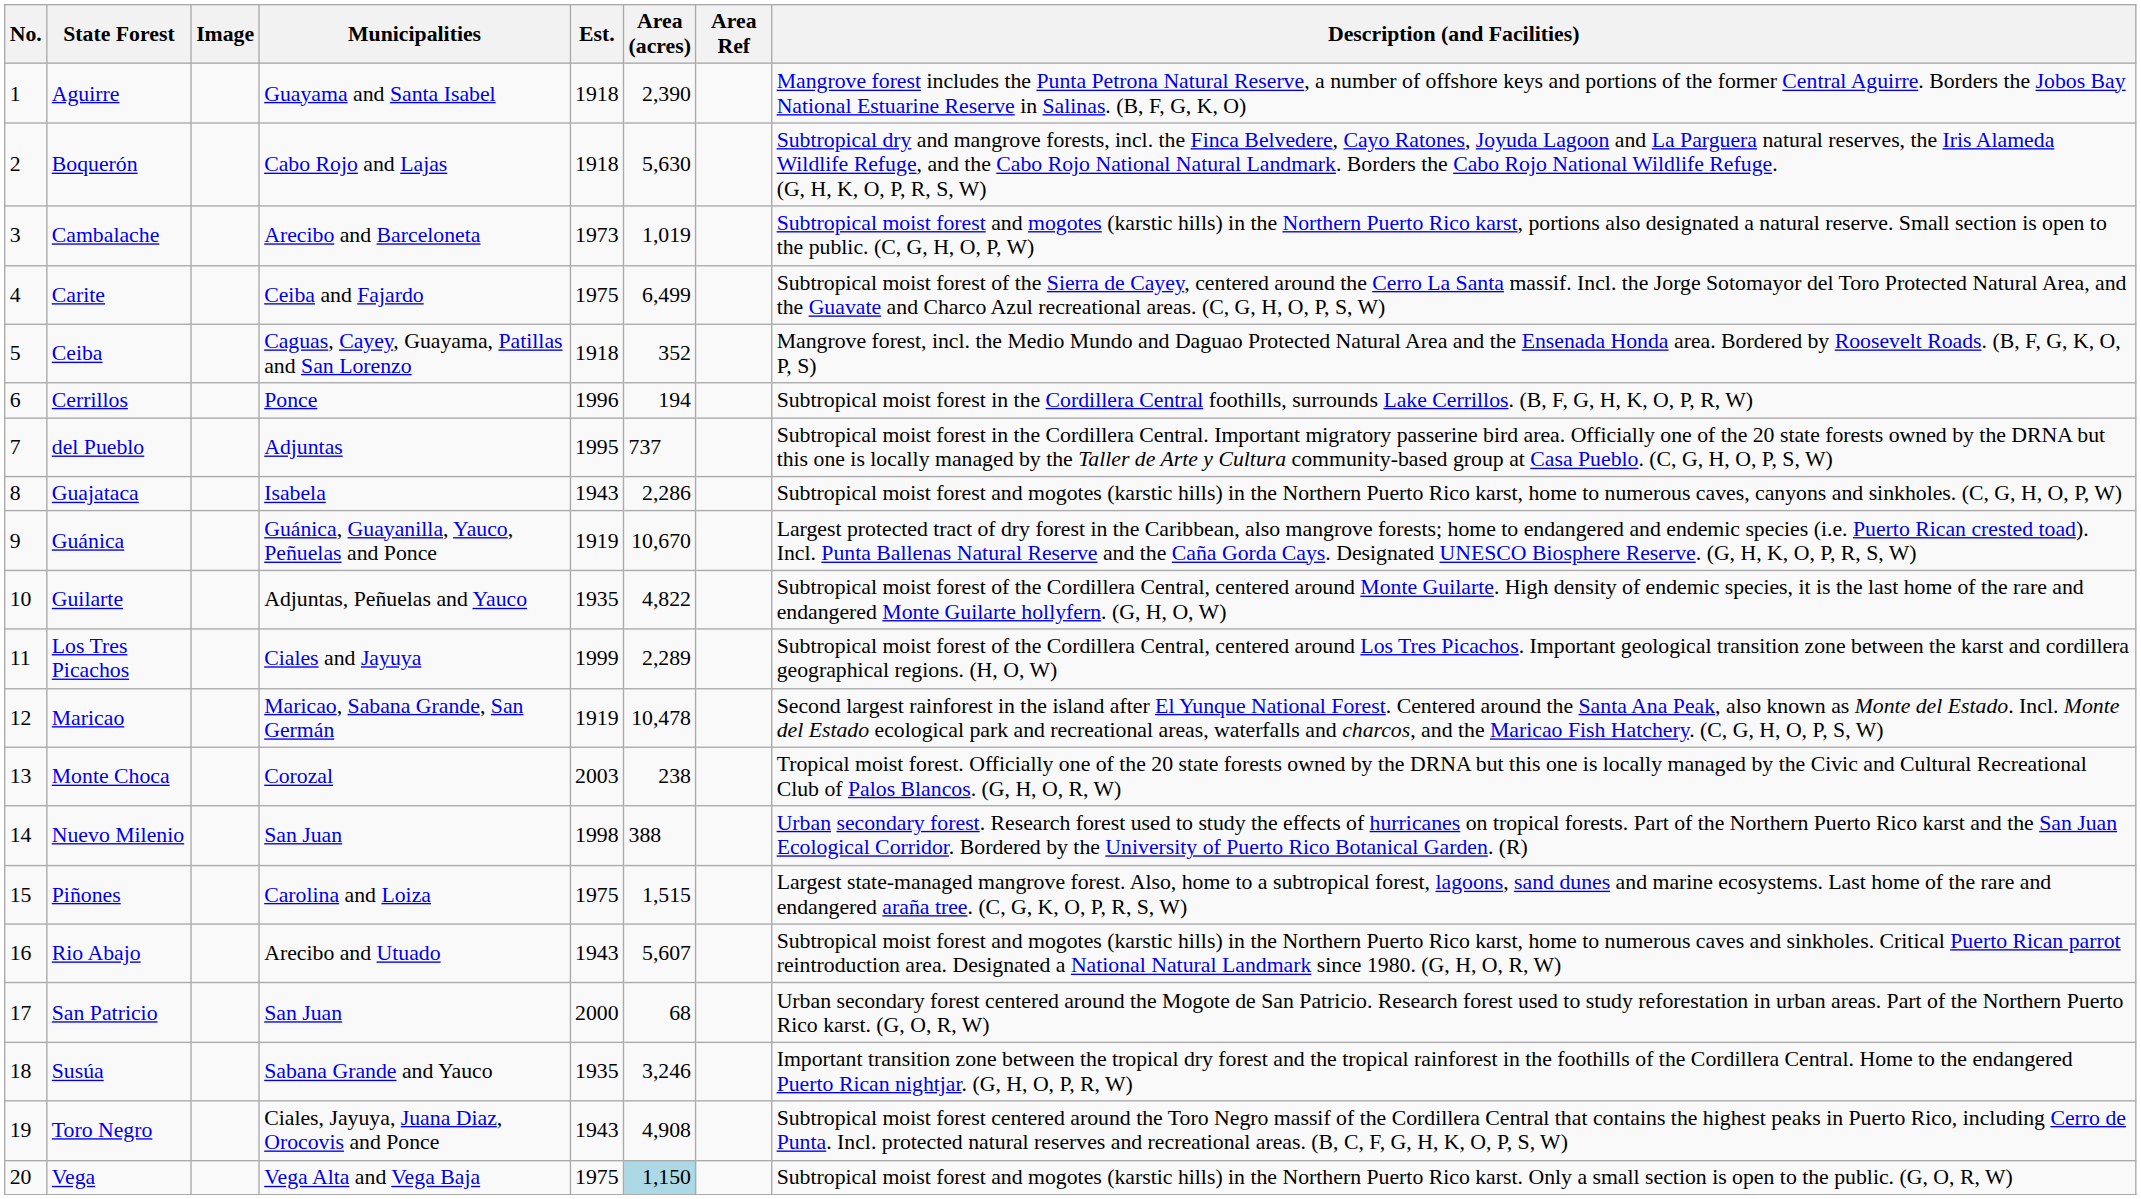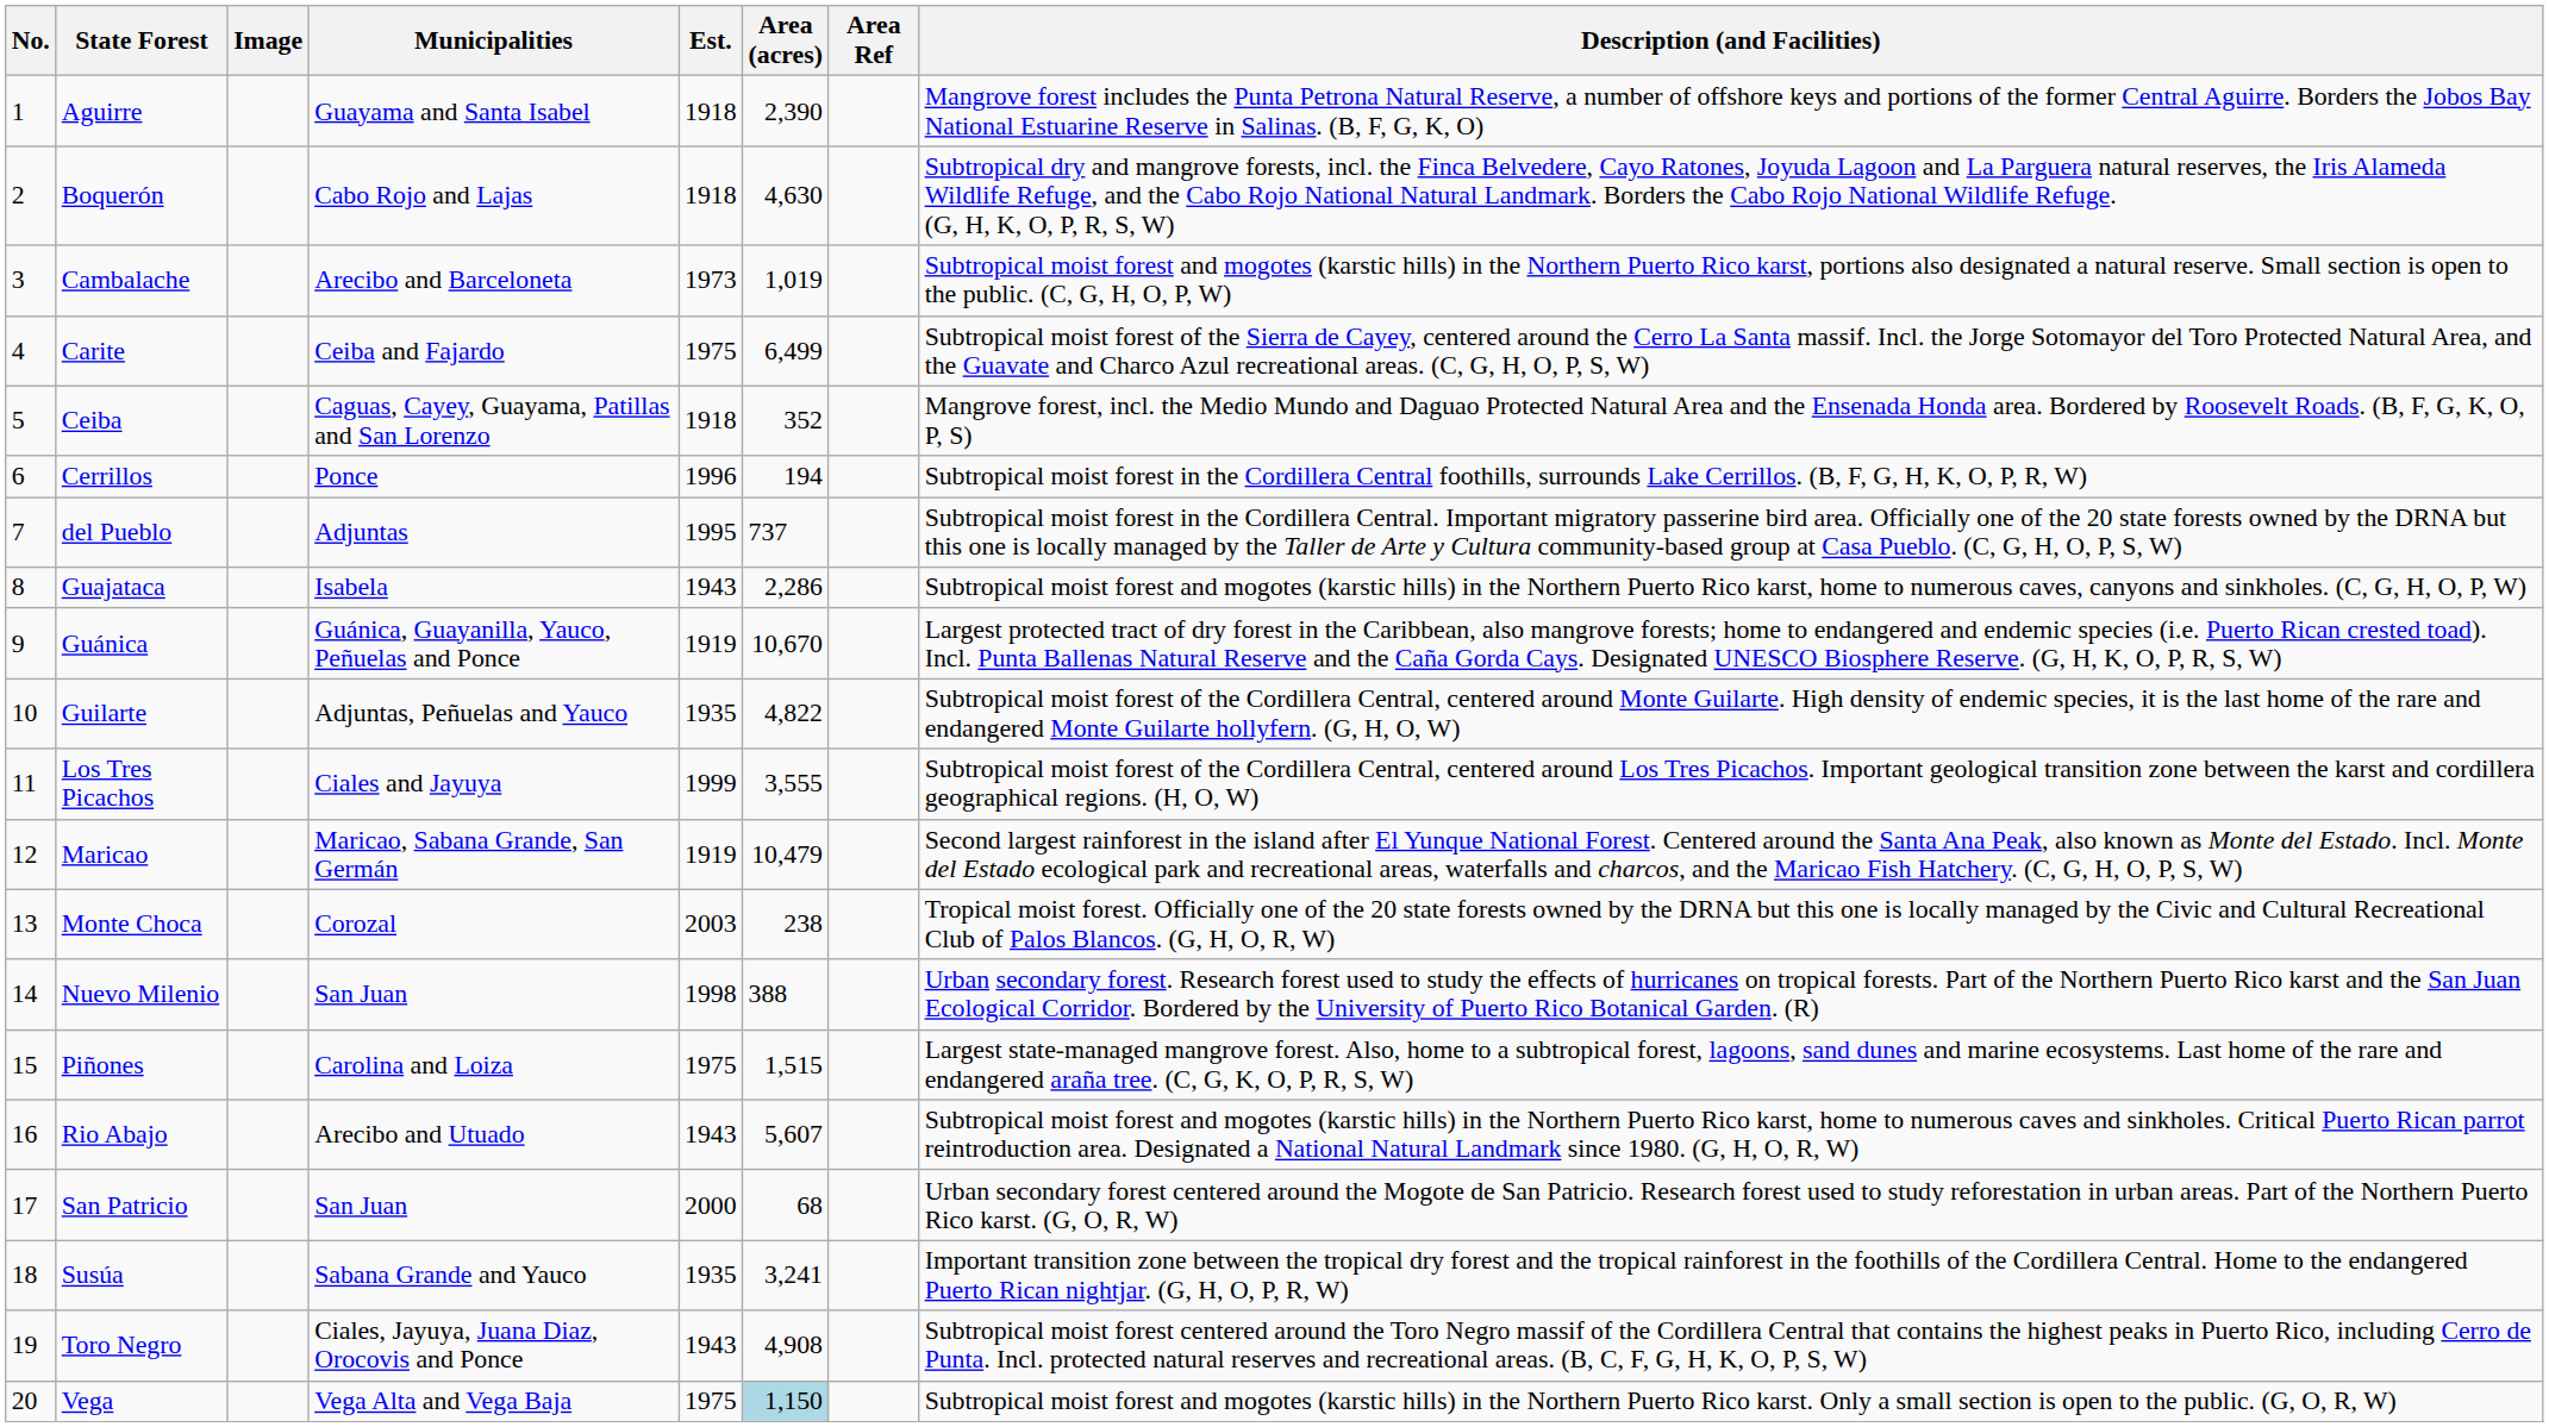 <table class="wikitable sortable">
 <tr>
 <th>No.</th>
 <th>State Forest</th>
 <th>Image</th>
 <th>Municipalities</th>
 <th>Est.</th>
 <th>Area<br>(acres)</th>
 <th>Area Ref</th>
 <th>Description (and Facilities)</th>
 </tr>
 <tr>
 <td>1</td>
 <td><a href='#'>Aguirre</a></td>
 <td></td>
 <td><a href='#'>Guayama</a> and <a href='#'>Santa Isabel</a></td>
 <td>1918</td>
 <td style="text-align:right;">2,390</td>
 <td align="center"></td>
 <td><a href='#'>Mangrove forest</a> includes the <a href='#'>Punta Petrona Natural Reserve</a>, a number of offshore keys and portions of the former <a href='#'>Central Aguirre</a>. Borders the <a href='#'>Jobos Bay National Estuarine Reserve</a> in <a href='#'>Salinas</a>. (B, F, G, K, O)</td>
 </tr>
 <tr>
 <td>2</td>
 <td><a href='#'>Boquerón</a></td>
 <td></td>
 <td><a href='#'>Cabo Rojo</a> and <a href='#'>Lajas</a></td>
 <td>1918</td>
-<td style="text-align:right;">5,630</td>
+<td style="text-align:right;">4,630</td>
 <td align=center></td>
 <td><a href='#'>Subtropical dry</a> and mangrove forests, incl. the <a href='#'>Finca Belvedere</a>, <a href='#'>Cayo Ratones</a>, <a href='#'>Joyuda Lagoon</a> and <a href='#'>La Parguera</a> natural reserves, the <a href='#'>Iris Alameda Wildlife Refuge</a>, and the <a href='#'>Cabo Rojo National Natural Landmark</a>. Borders the <a href='#'>Cabo Rojo National Wildlife Refuge</a>.<br>(G, H, K, O, P, R, S, W)</td>
 </tr>
 <tr>
 <td>3</td>
 <td><a href='#'>Cambalache</a></td>
 <td></td>
 <td><a href='#'>Arecibo</a> and <a href='#'>Barceloneta</a></td>
 <td>1973</td>
 <td style="text-align:right;">1,019</td>
 <td align=center></td>
 <td><a href='#'>Subtropical moist forest</a> and <a href='#'>mogotes</a> (karstic hills) in the <a href='#'>Northern Puerto Rico karst</a>, portions also designated a natural reserve. Small section is open to the public. (C, G, H, O, P, W)</td>
 </tr>
 <tr>
 <td>4</td>
 <td><a href='#'>Carite</a></td>
 <td></td>
 <td><a href='#'>Ceiba</a> and <a href='#'>Fajardo</a></td>
 <td>1975</td>
 <td style="text-align:right;">6,499</td>
 <td align=center></td>
 <td>Subtropical moist forest of the <a href='#'>Sierra de Cayey</a>, centered around the <a href='#'>Cerro La Santa</a> massif. Incl. the Jorge Sotomayor del Toro Protected Natural Area, and the <a href='#'>Guavate</a> and Charco Azul recreational areas. (C, G, H, O, P, S, W)</td>
 </tr>
 <tr>
 <td>5</td>
 <td><a href='#'>Ceiba</a></td>
 <td></td>
 <td><a href='#'>Caguas</a>, <a href='#'>Cayey</a>, Guayama, <a href='#'>Patillas</a> and <a href='#'>San Lorenzo</a></td>
 <td>1918</td>
 <td style="text-align:right;">352</td>
 <td align=center></td>
 <td>Mangrove forest, incl. the Medio Mundo and Daguao Protected Natural Area and the <a href='#'>Ensenada Honda</a> area. Bordered by <a href='#'>Roosevelt Roads</a>. (B, F, G, K, O, P, S)</td>
 </tr>
 <tr>
 <td>6</td>
 <td><a href='#'>Cerrillos</a></td>
 <td></td>
 <td><a href='#'>Ponce</a></td>
 <td>1996</td>
 <td style="text-align:right;">194</td>
 <td align=center></td>
 <td>Subtropical moist forest in the <a href='#'>Cordillera Central</a> foothills, surrounds <a href='#'>Lake Cerrillos</a>. (B, F, G, H, K, O, P, R, W)</td>
 </tr>
 <tr>
 <td>7</td>
 <td><a href='#'>del Pueblo</a></td>
 <td></td>
 <td><a href='#'>Adjuntas</a></td>
 <td>1995</td>
 <td>737</td>
 <td></td>
 <td>Subtropical moist forest in the Cordillera Central. Important migratory passerine bird area. Officially one of the 20 state forests owned by the DRNA but this one is locally managed by the <em>Taller de Arte y Cultura</em> community-based group at <a href='#'>Casa Pueblo</a>. (C, G, H, O, P, S, W)</td>
 </tr>
 <tr>
 <td>8</td>
 <td><a href='#'>Guajataca</a></td>
 <td></td>
 <td><a href='#'>Isabela</a></td>
 <td>1943</td>
 <td style="text-align:right;">2,286</td>
 <td align="center"></td>
 <td>Subtropical moist forest and mogotes (karstic hills) in the Northern Puerto Rico karst, home to numerous caves, canyons and sinkholes. (C, G, H, O, P, W)</td>
 </tr>
 <tr>
 <td>9</td>
 <td><a href='#'>Guánica</a></td>
 <td></td>
 <td><a href='#'>Guánica</a>, <a href='#'>Guayanilla</a>, <a href='#'>Yauco</a>, <a href='#'>Peñuelas</a> and Ponce</td>
 <td>1919</td>
 <td style="text-align:right;">10,670</td>
 <td align="center"></td>
 <td>Largest protected tract of dry forest in the Caribbean, also mangrove forests; home to endangered and endemic species (i.e. <a href='#'>Puerto Rican crested toad</a>). Incl. <a href='#'>Punta Ballenas Natural Reserve</a> and the <a href='#'>Caña Gorda Cays</a>. Designated <a href='#'>UNESCO Biosphere Reserve</a>. (G, H, K, O, P, R, S, W)</td>
 </tr>
 <tr>
 <td>10</td>
 <td><a href='#'>Guilarte</a></td>
 <td></td>
 <td>Adjuntas, Peñuelas and <a href='#'>Yauco</a></td>
 <td>1935</td>
 <td style="text-align:right;">4,822</td>
 <td align="center"></td>
 <td>Subtropical moist forest of the Cordillera Central, centered around <a href='#'>Monte Guilarte</a>. High density of endemic species, it is the last home of the rare and endangered <a href='#'>Monte Guilarte hollyfern</a>. (G, H, O, W)</td>
 </tr>
 <tr>
 <td>11</td>
 <td><a href='#'>Los Tres Picachos</a></td>
 <td></td>
 <td><a href='#'>Ciales</a> and <a href='#'>Jayuya</a></td>
 <td>1999</td>
-<td style="text-align:right;">2,289</td>
+<td style="text-align:right;">3,555</td>
 <td align="center"></td>
 <td>Subtropical moist forest of the Cordillera Central, centered around <a href='#'>Los Tres Picachos</a>. Important geological transition zone between the karst and cordillera geographical regions. (H, O, W)</td>
 </tr>
 <tr>
 <td>12</td>
 <td><a href='#'>Maricao</a></td>
 <td></td>
 <td><a href='#'>Maricao</a>, <a href='#'>Sabana Grande</a>, <a href='#'>San Germán</a></td>
 <td>1919</td>
-<td style="text-align:right;">10,478</td>
+<td style="text-align:right;">10,479</td>
 <td align="center"></td>
 <td>Second largest rainforest in the island after <a href='#'>El Yunque National Forest</a>. Centered around the <a href='#'>Santa Ana Peak</a>, also known as <em>Monte del Estado</em>. Incl. <em>Monte del Estado</em> ecological park and recreational areas, waterfalls and <em>charcos</em>, and the <a href='#'>Maricao Fish Hatchery</a>. (C, G, H, O, P, S, W)</td>
 </tr>
 <tr>
 <td>13</td>
 <td><a href='#'>Monte Choca</a></td>
 <td></td>
 <td><a href='#'>Corozal</a></td>
 <td>2003</td>
 <td style="text-align:right;">238</td>
 <td align="center"></td>
 <td>Tropical moist forest. Officially one of the 20 state forests owned by the DRNA but this one is locally managed by the Civic and Cultural Recreational Club of <a href='#'>Palos Blancos</a>. (G, H, O, R, W)</td>
 </tr>
 <tr>
 <td>14</td>
 <td><a href='#'>Nuevo Milenio</a></td>
 <td></td>
 <td><a href='#'>San Juan</a></td>
 <td>1998</td>
 <td>388</td>
 <td></td>
 <td><a href='#'>Urban</a> <a href='#'>secondary forest</a>. Research forest used to study the effects of <a href='#'>hurricanes</a> on tropical forests. Part of the Northern Puerto Rico karst and the <a href='#'>San Juan Ecological Corridor</a>. Bordered by the <a href='#'>University of Puerto Rico Botanical Garden</a>. (R)</td>
 </tr>
 <tr>
 <td>15</td>
 <td><a href='#'>Piñones</a></td>
 <td></td>
 <td><a href='#'>Carolina</a> and <a href='#'>Loiza</a></td>
 <td>1975</td>
 <td style="text-align:right;">1,515</td>
 <td align="center"></td>
 <td>Largest state-managed mangrove forest. Also, home to a subtropical forest, <a href='#'>lagoons</a>, <a href='#'>sand dunes</a> and marine ecosystems. Last home of the rare and endangered <a href='#'>araña tree</a>. (C, G, K, O, P, R, S, W)</td>
 </tr>
 <tr>
 <td>16</td>
 <td><a href='#'>Rio Abajo</a></td>
 <td></td>
 <td>Arecibo and <a href='#'>Utuado</a></td>
 <td>1943</td>
 <td style="text-align:right;">5,607</td>
 <td align="center"></td>
 <td>Subtropical moist forest and mogotes (karstic hills) in the Northern Puerto Rico karst, home to numerous caves and sinkholes. Critical <a href='#'>Puerto Rican parrot</a> reintroduction area. Designated a <a href='#'>National Natural Landmark</a> since 1980. (G, H, O, R, W)</td>
 </tr>
 <tr>
 <td>17</td>
 <td><a href='#'>San Patricio</a></td>
 <td></td>
 <td><a href='#'>San Juan</a></td>
 <td>2000</td>
 <td style="text-align:right;">68</td>
 <td align="center"></td>
 <td>Urban secondary forest centered around the Mogote de San Patricio. Research forest used to study reforestation in urban areas. Part of the Northern Puerto Rico karst. (G, O, R, W)</td>
 </tr>
 <tr>
 <td>18</td>
 <td><a href='#'>Susúa</a></td>
 <td></td>
 <td><a href='#'>Sabana Grande</a> and Yauco</td>
 <td>1935</td>
-<td style="text-align:right;">3,246</td>
+<td style="text-align:right;">3,241</td>
 <td align="center"></td>
 <td>Important transition zone between the tropical dry forest and the tropical rainforest in the foothills of the Cordillera Central. Home to the endangered <a href='#'>Puerto Rican nightjar</a>. (G, H, O, P, R, W)</td>
 </tr>
 <tr>
 <td>19</td>
 <td><a href='#'>Toro Negro</a></td>
 <td></td>
 <td>Ciales, Jayuya, <a href='#'>Juana Diaz</a>, <a href='#'>Orocovis</a> and Ponce</td>
 <td>1943</td>
 <td style="text-align:right;">4,908</td>
 <td align="center"></td>
 <td>Subtropical moist forest centered around the Toro Negro massif of the Cordillera Central that contains the highest peaks in Puerto Rico, including <a href='#'>Cerro de Punta</a>. Incl. protected natural reserves and recreational areas. (B, C, F, G, H, K, O, P, S, W)</td>
 </tr>
 <tr>
 <td>20</td>
 <td><a href='#'>Vega</a></td>
 <td></td>
 <td><a href='#'>Vega Alta</a> and <a href='#'>Vega Baja</a></td>
 <td>1975</td>
 <td style="background: lightblue; text-align:right;">1,150</td>
 <td align="center"></td>
 <td>Subtropical moist forest and mogotes (karstic hills) in the Northern Puerto Rico karst. Only a small section is open to the public. (G, O, R, W)</td>
 </tr>
 <tr>
 </tr>
 </table>
